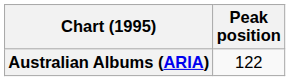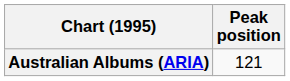 <table class="wikitable plainrowheaders" style="text-align:center">
 <tr>
 <th scope="col">Chart (1995)</th>
 <th scope="col">Peak<br>position</th>
 </tr>
 <tr>
 <th scope="row">Australian Albums (<a href='#'>ARIA</a>)</th>
-<td>122</td>
+<td>121</td>
 </tr>
 </table>
